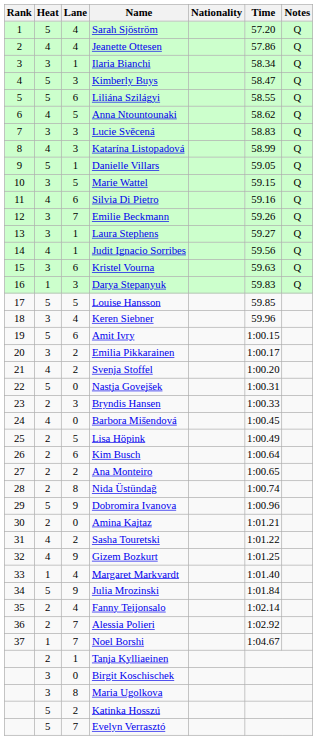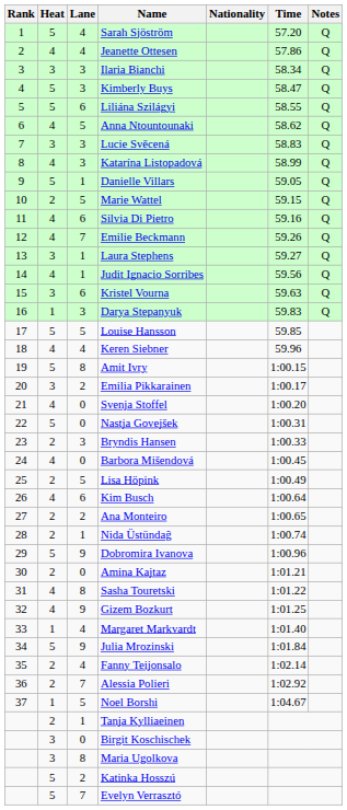 <table class="wikitable sortable" style="text-align:center">
 <tr>
 <th>Rank</th>
 <th>Heat</th>
 <th>Lane</th>
 <th>Name</th>
 <th>Nationality</th>
 <th>Time</th>
 <th>Notes</th>
 </tr>
 <tr bgcolor=ccffcc>
 <td>1</td>
 <td>5</td>
 <td>4</td>
 <td align=left><a href='#'>Sarah Sjöström</a></td>
 <td align=left></td>
 <td>57.20</td>
 <td>Q</td>
 </tr>
 <tr bgcolor=ccffcc>
 <td>2</td>
 <td>4</td>
 <td>4</td>
 <td align=left><a href='#'>Jeanette Ottesen</a></td>
 <td align=left></td>
 <td>57.86</td>
 <td>Q</td>
 </tr>
 <tr bgcolor=ccffcc>
 <td>3</td>
 <td>3</td>
-<td>1</td>
+<td>3</td>
 <td align=left><a href='#'>Ilaria Bianchi</a></td>
 <td align=left></td>
 <td>58.34</td>
 <td>Q</td>
 </tr>
 <tr bgcolor=ccffcc>
 <td>4</td>
 <td>5</td>
 <td>3</td>
 <td align=left><a href='#'>Kimberly Buys</a></td>
 <td align=left></td>
 <td>58.47</td>
 <td>Q</td>
 </tr>
 <tr bgcolor=ccffcc>
 <td>5</td>
 <td>5</td>
 <td>6</td>
 <td align=left><a href='#'>Liliána Szilágyi</a></td>
 <td align=left></td>
 <td>58.55</td>
 <td>Q</td>
 </tr>
 <tr bgcolor=ccffcc>
 <td>6</td>
 <td>4</td>
 <td>5</td>
 <td align=left><a href='#'>Anna Ntountounaki</a></td>
 <td align=left></td>
 <td>58.62</td>
 <td>Q</td>
 </tr>
 <tr bgcolor=ccffcc>
 <td>7</td>
 <td>3</td>
 <td>3</td>
 <td align=left><a href='#'>Lucie Svěcená</a></td>
 <td align=left></td>
 <td>58.83</td>
 <td>Q</td>
 </tr>
 <tr bgcolor=ccffcc>
 <td>8</td>
 <td>4</td>
 <td>3</td>
 <td align=left><a href='#'>Katarína Listopadová</a></td>
 <td align=left></td>
 <td>58.99</td>
 <td>Q</td>
 </tr>
 <tr bgcolor=ccffcc>
 <td>9</td>
 <td>5</td>
 <td>1</td>
 <td align=left><a href='#'>Danielle Villars</a></td>
 <td align=left></td>
 <td>59.05</td>
 <td>Q</td>
 </tr>
 <tr bgcolor=ccffcc>
 <td>10</td>
-<td>3</td>
+<td>2</td>
 <td>5</td>
 <td align=left><a href='#'>Marie Wattel</a></td>
 <td align=left></td>
 <td>59.15</td>
 <td>Q</td>
 </tr>
 <tr bgcolor=ccffcc>
 <td>11</td>
 <td>4</td>
 <td>6</td>
 <td align=left><a href='#'>Silvia Di Pietro</a></td>
 <td align=left></td>
 <td>59.16</td>
 <td>Q</td>
 </tr>
 <tr bgcolor=ccffcc>
 <td>12</td>
-<td>3</td>
+<td>4</td>
 <td>7</td>
 <td align=left><a href='#'>Emilie Beckmann</a></td>
 <td align=left></td>
 <td>59.26</td>
 <td>Q</td>
 </tr>
 <tr bgcolor=ccffcc>
 <td>13</td>
 <td>3</td>
 <td>1</td>
 <td align=left><a href='#'>Laura Stephens</a></td>
 <td align=left></td>
 <td>59.27</td>
 <td>Q</td>
 </tr>
 <tr bgcolor=ccffcc>
 <td>14</td>
 <td>4</td>
 <td>1</td>
 <td align=left><a href='#'>Judit Ignacio Sorribes</a></td>
 <td align=left></td>
 <td>59.56</td>
 <td>Q</td>
 </tr>
 <tr bgcolor=ccffcc>
 <td>15</td>
 <td>3</td>
 <td>6</td>
 <td align=left><a href='#'>Kristel Vourna</a></td>
 <td align=left></td>
 <td>59.63</td>
 <td>Q</td>
 </tr>
 <tr bgcolor=ccffcc>
 <td>16</td>
 <td>1</td>
 <td>3</td>
 <td align=left><a href='#'>Darya Stepanyuk</a></td>
 <td align=left></td>
 <td>59.83</td>
 <td>Q</td>
 </tr>
 <tr>
 <td>17</td>
 <td>5</td>
 <td>5</td>
 <td align=left><a href='#'>Louise Hansson</a></td>
 <td align=left></td>
 <td>59.85</td>
 <td></td>
 </tr>
 <tr>
 <td>18</td>
-<td>3</td>
+<td>4</td>
 <td>4</td>
 <td align=left><a href='#'>Keren Siebner</a></td>
 <td align=left></td>
 <td>59.96</td>
 <td></td>
 </tr>
 <tr>
 <td>19</td>
 <td>5</td>
-<td>6</td>
+<td>8</td>
 <td align=left><a href='#'>Amit Ivry</a></td>
 <td align=left></td>
 <td>1:00.15</td>
 <td></td>
 </tr>
 <tr>
 <td>20</td>
 <td>3</td>
 <td>2</td>
 <td align=left><a href='#'>Emilia Pikkarainen</a></td>
 <td align=left></td>
 <td>1:00.17</td>
 <td></td>
 </tr>
 <tr>
 <td>21</td>
 <td>4</td>
-<td>2</td>
+<td>0</td>
 <td align=left><a href='#'>Svenja Stoffel</a></td>
 <td align=left></td>
 <td>1:00.20</td>
 <td></td>
 </tr>
 <tr>
 <td>22</td>
 <td>5</td>
 <td>0</td>
 <td align=left><a href='#'>Nastja Govejšek</a></td>
 <td align=left></td>
 <td>1:00.31</td>
 <td></td>
 </tr>
 <tr>
 <td>23</td>
 <td>2</td>
 <td>3</td>
 <td align=left><a href='#'>Bryndis Hansen</a></td>
 <td align=left></td>
 <td>1:00.33</td>
 <td></td>
 </tr>
 <tr>
 <td>24</td>
 <td>4</td>
 <td>0</td>
 <td align=left><a href='#'>Barbora Mišendová</a></td>
 <td align=left></td>
 <td>1:00.45</td>
 <td></td>
 </tr>
 <tr>
 <td>25</td>
 <td>2</td>
 <td>5</td>
 <td align=left><a href='#'>Lisa Höpink</a></td>
 <td align=left></td>
 <td>1:00.49</td>
 <td></td>
 </tr>
 <tr>
 <td>26</td>
-<td>2</td>
+<td>4</td>
 <td>6</td>
 <td align=left><a href='#'>Kim Busch</a></td>
 <td align=left></td>
 <td>1:00.64</td>
 <td></td>
 </tr>
 <tr>
 <td>27</td>
 <td>2</td>
 <td>2</td>
 <td align=left><a href='#'>Ana Monteiro</a></td>
 <td align=left></td>
 <td>1:00.65</td>
 <td></td>
 </tr>
 <tr>
 <td>28</td>
 <td>2</td>
-<td>8</td>
+<td>1</td>
 <td align=left><a href='#'>Nida Üstündağ</a></td>
 <td align=left></td>
 <td>1:00.74</td>
 <td></td>
 </tr>
 <tr>
 <td>29</td>
 <td>5</td>
 <td>9</td>
 <td align=left><a href='#'>Dobromira Ivanova</a></td>
 <td align=left></td>
 <td>1:00.96</td>
 <td></td>
 </tr>
 <tr>
 <td>30</td>
 <td>2</td>
 <td>0</td>
 <td align=left><a href='#'>Amina Kajtaz</a></td>
 <td align=left></td>
 <td>1:01.21</td>
 <td></td>
 </tr>
 <tr>
 <td>31</td>
 <td>4</td>
-<td>2</td>
+<td>8</td>
 <td align=left><a href='#'>Sasha Touretski</a></td>
 <td align=left></td>
 <td>1:01.22</td>
 <td></td>
 </tr>
 <tr>
 <td>32</td>
 <td>4</td>
 <td>9</td>
 <td align=left><a href='#'>Gizem Bozkurt</a></td>
 <td align=left></td>
 <td>1:01.25</td>
 <td></td>
 </tr>
 <tr>
 <td>33</td>
 <td>1</td>
 <td>4</td>
 <td align=left><a href='#'>Margaret Markvardt</a></td>
 <td align=left></td>
 <td>1:01.40</td>
 <td></td>
 </tr>
 <tr>
 <td>34</td>
 <td>5</td>
 <td>9</td>
 <td align=left><a href='#'>Julia Mrozinski</a></td>
 <td align=left></td>
 <td>1:01.84</td>
 <td></td>
 </tr>
 <tr>
 <td>35</td>
 <td>2</td>
 <td>4</td>
 <td align=left><a href='#'>Fanny Teijonsalo</a></td>
 <td align=left></td>
 <td>1:02.14</td>
 <td></td>
 </tr>
 <tr>
 <td>36</td>
 <td>2</td>
 <td>7</td>
 <td align=left><a href='#'>Alessia Polieri</a></td>
 <td align=left></td>
 <td>1:02.92</td>
 <td></td>
 </tr>
 <tr>
 <td>37</td>
 <td>1</td>
-<td>7</td>
+<td>5</td>
 <td align=left><a href='#'>Noel Borshi</a></td>
 <td align=left></td>
 <td>1:04.67</td>
 <td></td>
 </tr>
 <tr>
 <td></td>
 <td>2</td>
 <td>1</td>
 <td align=left><a href='#'>Tanja Kylliaeinen</a></td>
 <td align=left></td>
 <td colspan=2></td>
 </tr>
 <tr>
 <td></td>
 <td>3</td>
 <td>0</td>
 <td align=left><a href='#'>Birgit Koschischek</a></td>
 <td align=left></td>
 <td colspan=2></td>
 </tr>
 <tr>
 <td></td>
 <td>3</td>
 <td>8</td>
 <td align=left><a href='#'>Maria Ugolkova</a></td>
 <td align=left></td>
 <td colspan=2></td>
 </tr>
 <tr>
 <td></td>
 <td>5</td>
 <td>2</td>
 <td align=left><a href='#'>Katinka Hosszú</a></td>
 <td align=left></td>
 <td colspan=2></td>
 </tr>
 <tr>
 <td></td>
 <td>5</td>
 <td>7</td>
 <td align=left><a href='#'>Evelyn Verrasztó</a></td>
 <td align=left></td>
 <td colspan=2></td>
 </tr>
 </table>
